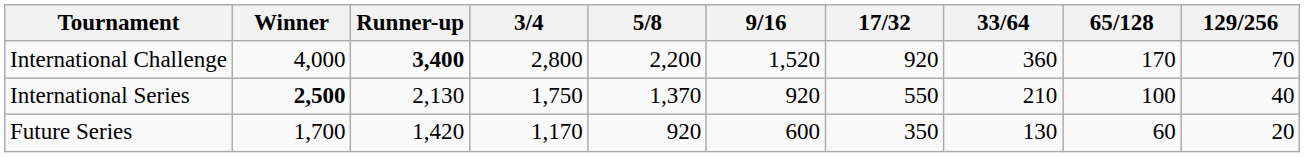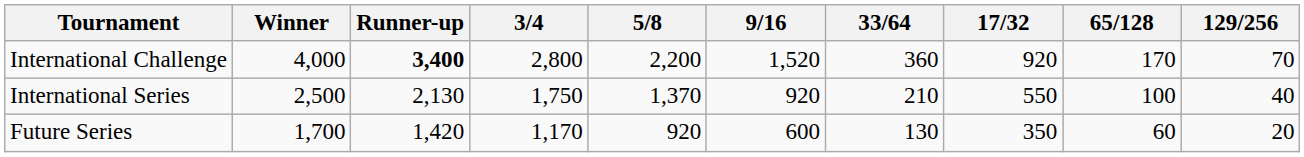 <table class="wikitable">
 <tr>
 <th>Tournament</th>
 <th width="75">Winner</th>
 <th width="75">Runner-up</th>
 <th width="75">3/4</th>
 <th width="75">5/8</th>
 <th width="75">9/16</th>
+<th width="75">33/64</th>
 <th width="75">17/32</th>
-<th width="75">33/64</th>
 <th width="75">65/128</th>
 <th width="75">129/256</th>
 </tr>
 <tr>
 <td>International Challenge</td>
 <td align="right">4,000</td>
 <td align="right"><strong>3,400</strong></td>
 <td align="right">2,800</td>
 <td align="right">2,200</td>
 <td align="right">1,520</td>
+<td align="right">360</td>
 <td align="right">920</td>
-<td align="right">360</td>
 <td align="right">170</td>
 <td align="right">70</td>
 </tr>
 <tr>
 <td>International Series</td>
-<td align="right"><strong>2,500</strong></td>
+<td align="right">2,500</td>
 <td align="right">2,130</td>
 <td align="right">1,750</td>
 <td align="right">1,370</td>
 <td align="right">920</td>
+<td align="right">210</td>
 <td align="right">550</td>
-<td align="right">210</td>
 <td align="right">100</td>
 <td align="right">40</td>
 </tr>
 <tr>
 <td>Future Series</td>
 <td align="right">1,700</td>
 <td align="right">1,420</td>
 <td align="right">1,170</td>
 <td align="right">920</td>
 <td align="right">600</td>
+<td align="right">130</td>
 <td align="right">350</td>
-<td align="right">130</td>
 <td align="right">60</td>
 <td align="right">20</td>
 </tr>
 </table>
